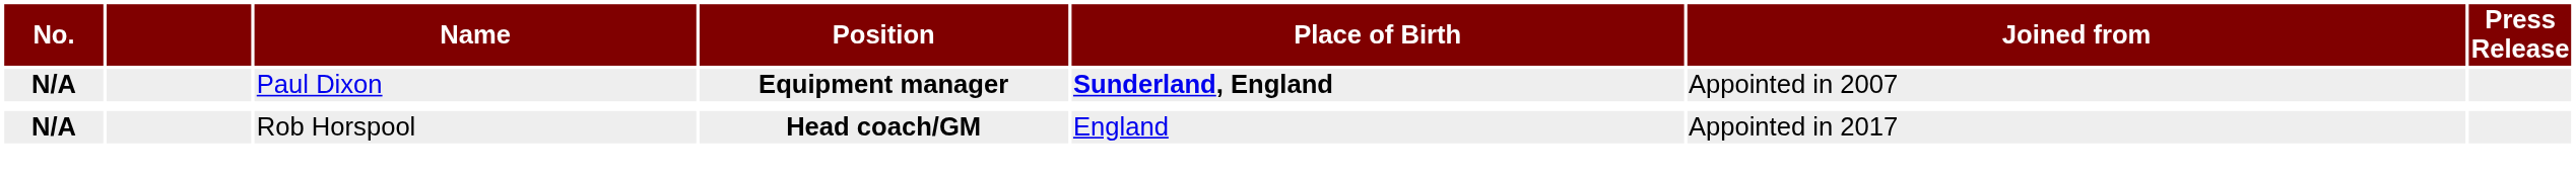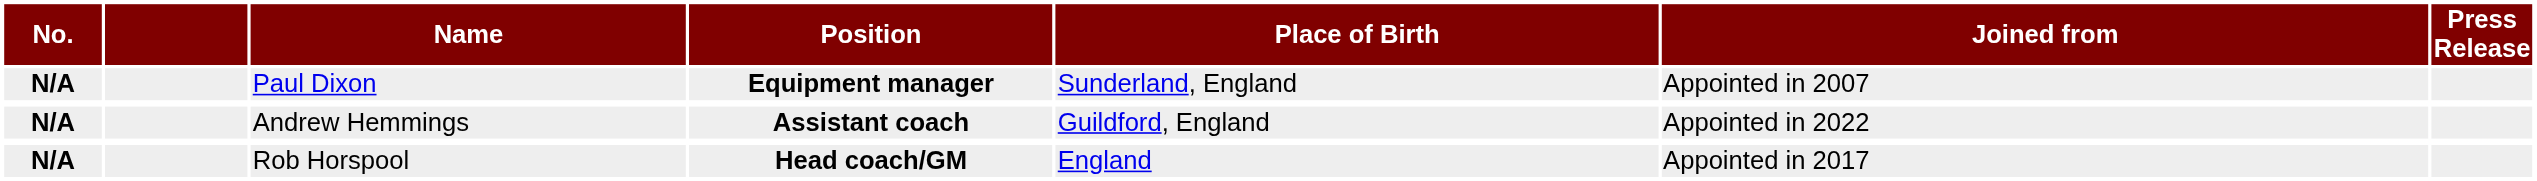 <table>
 <tr bgcolor="maroon" style="color: white">
 <th width=4%>No.</th>
 <th width=6%></th>
 <th width=18%>Name</th>
 <th width=15%>Position</th>
 <th width=25%>Place of Birth</th>
 <th width=32%>Joined from</th>
 <th width=10%>Press Release</th>
 </tr>
 <tr style="background:#eee;">
 <td align=center><strong>N/A</strong></td>
 <td align=center></td>
 <td><a href='#'>Paul Dixon</a></td>
 <td align=center><strong>Equipment manager</strong></td>
-<td><strong><a href='#'>Sunderland</a>, England</strong></td>
+<td><a href='#'>Sunderland</a>, England</td>
 <td>Appointed in 2007</td>
 <td></td>
 </tr>
 <tr>
+</tr>
+<tr style="background:#eee;">
+<td align=center><strong>N/A</strong></td>
+<td align=center></td>
+<td>Andrew Hemmings</td>
+<td align=center><strong>Assistant coach</strong></td>
+<td><a href='#'>Guildford</a>, England</td>
+<td>Appointed in 2022</td>
+<td></td>
 </tr>
 <tr>
 </tr>
 <tr style="background:#eee;">
 <td align=center><strong>N/A</strong></td>
 <td align=center></td>
 <td>Rob Horspool</td>
 <td align=center><strong>Head coach/GM</strong></td>
 <td><a href='#'>England</a></td>
 <td>Appointed in 2017</td>
 <td></td>
 </tr>
 </table>
